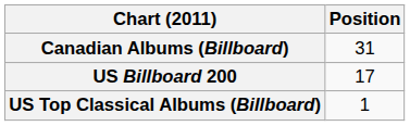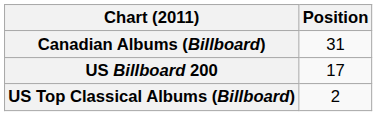 <table class="wikitable sortable plainrowheaders" style="text-align:center">
 <tr>
 <th scope="col">Chart (2011)</th>
 <th scope="col">Position</th>
 </tr>
 <tr>
 <th scope="row">Canadian Albums (<em>Billboard</em>)</th>
 <td>31</td>
 </tr>
 <tr>
 <th scope="row">US <em>Billboard</em> 200</th>
 <td>17</td>
 </tr>
 <tr>
 <th scope="row">US Top Classical Albums (<em>Billboard</em>)</th>
-<td>1</td>
+<td>2</td>
 </tr>
 </table>
